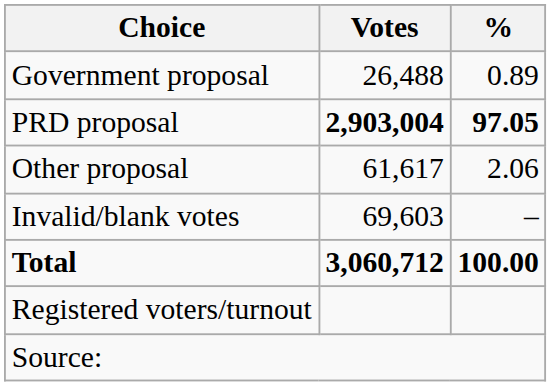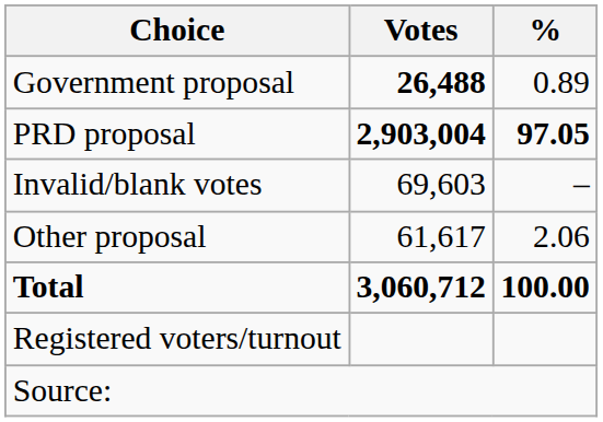 <table class=wikitable style=text-align:right>
 <tr>
 <th>Choice</th>
 <th>Votes</th>
 <th>%</th>
 </tr>
 <tr>
 <td align=left>Government proposal</td>
-<td>26,488</td>
+<td><strong>26,488</strong></td>
 <td>0.89</td>
 </tr>
 <tr>
 <td align=left>PRD proposal</td>
 <td><strong>2,903,004</strong></td>
 <td><strong>97.05</strong></td>
 </tr>
 <tr>
+<td align=left>Invalid/blank votes</td>
+<td>69,603</td>
+<td>–</td>
+</tr>
+<tr>
 <td align=left>Other proposal</td>
 <td>61,617</td>
 <td>2.06</td>
-</tr>
-<tr>
-<td align=left>Invalid/blank votes</td>
-<td>69,603</td>
-<td>–</td>
 </tr>
 <tr>
 <td align=left><strong>Total</strong></td>
 <td><strong>3,060,712</strong></td>
 <td><strong>100.00</strong></td>
 </tr>
 <tr>
 <td align=left>Registered voters/turnout</td>
 <td></td>
 <td></td>
 </tr>
 <tr>
 <td align=left colspan=3>Source: </td>
 </tr>
 </table>
